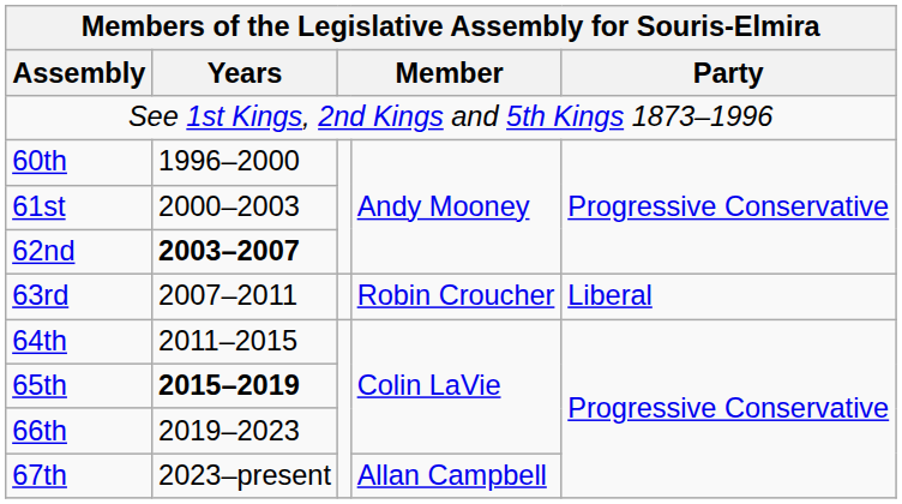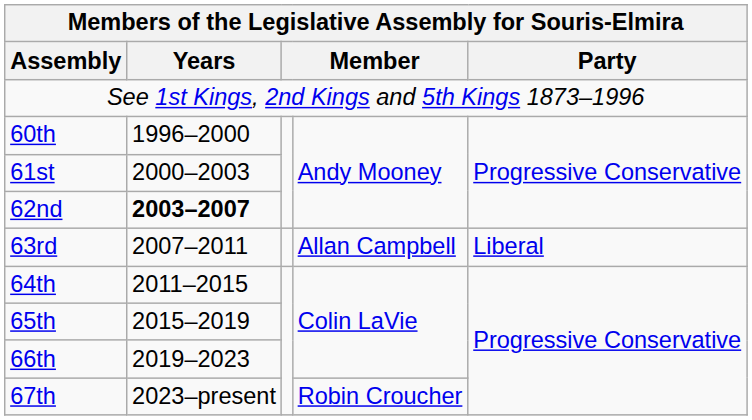 <table class="wikitable" align=centre>
 <tr>
 <th colspan=5>Members of the Legislative Assembly for Souris-Elmira</th>
 </tr>
 <tr>
 <th>Assembly</th>
 <th>Years</th>
 <th colspan="2">Member</th>
 <th>Party</th>
 </tr>
 <tr>
 <td align="center" colspan=5><em>See <a href='#'>1st Kings</a>, <a href='#'>2nd Kings</a> and <a href='#'>5th Kings</a> 1873–1996</em></td>
 </tr>
 <tr>
 <td><a href='#'>60th</a></td>
 <td>1996–2000</td>
 <td rowspan=3 ></td>
 <td rowspan=3><a href='#'>Andy Mooney</a></td>
 <td rowspan=3><a href='#'>Progressive Conservative</a></td>
 </tr>
 <tr>
 <td><a href='#'>61st</a></td>
 <td>2000–2003</td>
 </tr>
 <tr>
 <td><a href='#'>62nd</a></td>
 <td><strong>2003–2007</strong></td>
 </tr>
 <tr>
 <td><a href='#'>63rd</a></td>
 <td>2007–2011</td>
 <td rowspan=1 ></td>
-<td><a href='#'>Robin Croucher</a></td>
+<td rowspan=1><a href='#'>Allan Campbell</a></td>
 <td rowspan=1><a href='#'>Liberal</a></td>
 </tr>
 <tr>
 <td><a href='#'>64th</a></td>
 <td>2011–2015</td>
 <td rowspan=4 ></td>
 <td rowspan=3><a href='#'>Colin LaVie</a></td>
 <td rowspan=4><a href='#'>Progressive Conservative</a></td>
 </tr>
 <tr>
 <td><a href='#'>65th</a></td>
-<td><strong>2015–2019</strong></td>
+<td>2015–2019</td>
 </tr>
 <tr>
 <td><a href='#'>66th</a></td>
 <td>2019–2023</td>
 </tr>
 <tr>
 <td><a href='#'>67th</a></td>
 <td>2023–present</td>
-<td rowspan=1><a href='#'>Allan Campbell</a></td>
+<td><a href='#'>Robin Croucher</a></td>
 </tr>
 </table>
